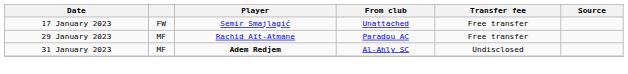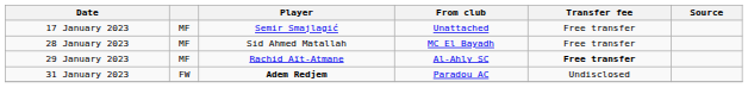 <table class="wikitable sortable" style="width:70%; text-align:center; font-size:85%; text-align:centre;">
 <tr>
 <th>Date</th>
 <th></th>
 <th>Player</th>
 <th>From club</th>
 <th>Transfer fee</th>
 <th>Source</th>
 </tr>
 <tr>
 <td>17 January 2023</td>
-<td>FW</td>
+<td>MF</td>
 <td> <a href='#'>Semir Smajlagić</a></td>
 <td><a href='#'>Unattached</a></td>
+<td>Free transfer</td>
+<td></td>
+</tr>
+<tr>
+<td>28 January 2023</td>
+<td>MF</td>
+<td> Sid Ahmed Matallah</td>
+<td><a href='#'>MC El Bayadh</a></td>
 <td>Free transfer</td>
 <td></td>
 </tr>
 <tr>
 <td>29 January 2023</td>
 <td>MF</td>
 <td> <a href='#'>Rachid Aït-Atmane</a></td>
-<td><a href='#'>Paradou AC</a></td>
-<td>Free transfer</td>
+<td> <a href='#'>Al-Ahly SC</a></td>
+<td><strong>Free transfer</strong></td>
 <td></td>
 </tr>
 <tr>
 <td>31 January 2023</td>
-<td>MF</td>
+<td>FW</td>
 <td><strong> Adem Redjem</strong></td>
-<td> <a href='#'>Al-Ahly SC</a></td>
+<td><a href='#'>Paradou AC</a></td>
 <td>Undisclosed</td>
 <td></td>
 </tr>
 <tr>
 </tr>
 </table>
